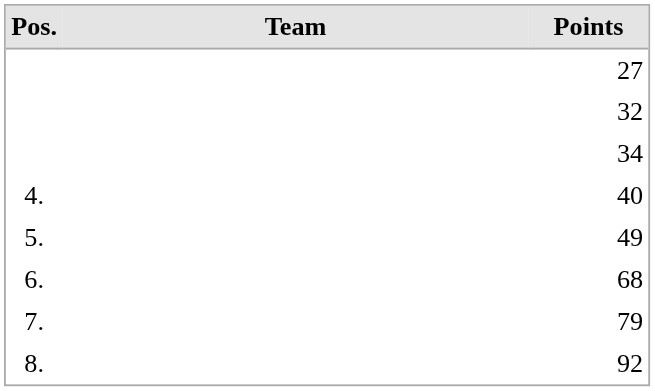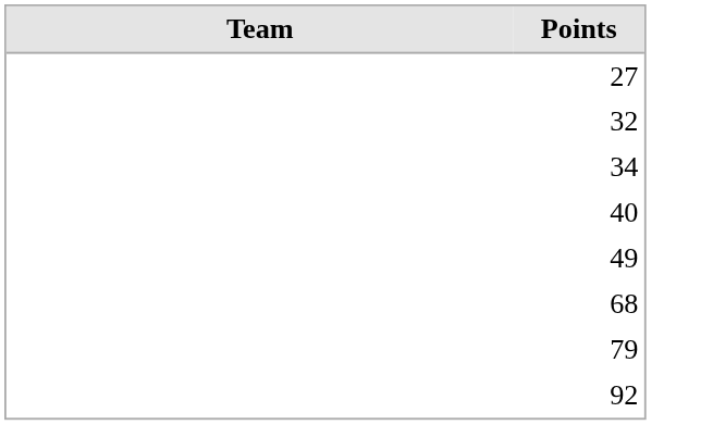 <table cellspacing="0" cellpadding="3" style="border:1px solid #AAAAAA;font-size:90%">
 <tr bgcolor="#E4E4E4">
-<th style="border-bottom:1px solid #AAAAAA" width=10>Pos.</th>
 <th style="border-bottom:1px solid #AAAAAA" width=250>Team</th>
 <th style="border-bottom:1px solid #AAAAAA" width=60>Points</th>
 </tr>
 <tr align="center">
-<td align="center" valign="top"></td>
 <td align="left"></td>
 <td align="right">27</td>
 </tr>
 <tr align="center">
-<td align="center" valign="top"></td>
 <td align="left"></td>
 <td align="right">32</td>
 </tr>
 <tr align="center">
-<td align="center" valign="top"></td>
 <td align="left"></td>
 <td align="right">34</td>
 </tr>
 <tr align="center">
-<td align="center" valign="top">4.</td>
 <td align="left"></td>
 <td align="right">40</td>
 </tr>
 <tr align="center">
-<td align="center" valign="top">5.</td>
 <td align="left"></td>
 <td align="right">49</td>
 </tr>
 <tr align="center">
-<td align="center" valign="top">6.</td>
 <td align="left"></td>
 <td align="right">68</td>
 </tr>
 <tr align="center">
-<td align="center" valign="top">7.</td>
 <td align="left"></td>
 <td align="right">79</td>
 </tr>
 <tr align="center">
-<td align="center" valign="top">8.</td>
 <td align="left"></td>
 <td align="right">92</td>
 </tr>
 </table>
